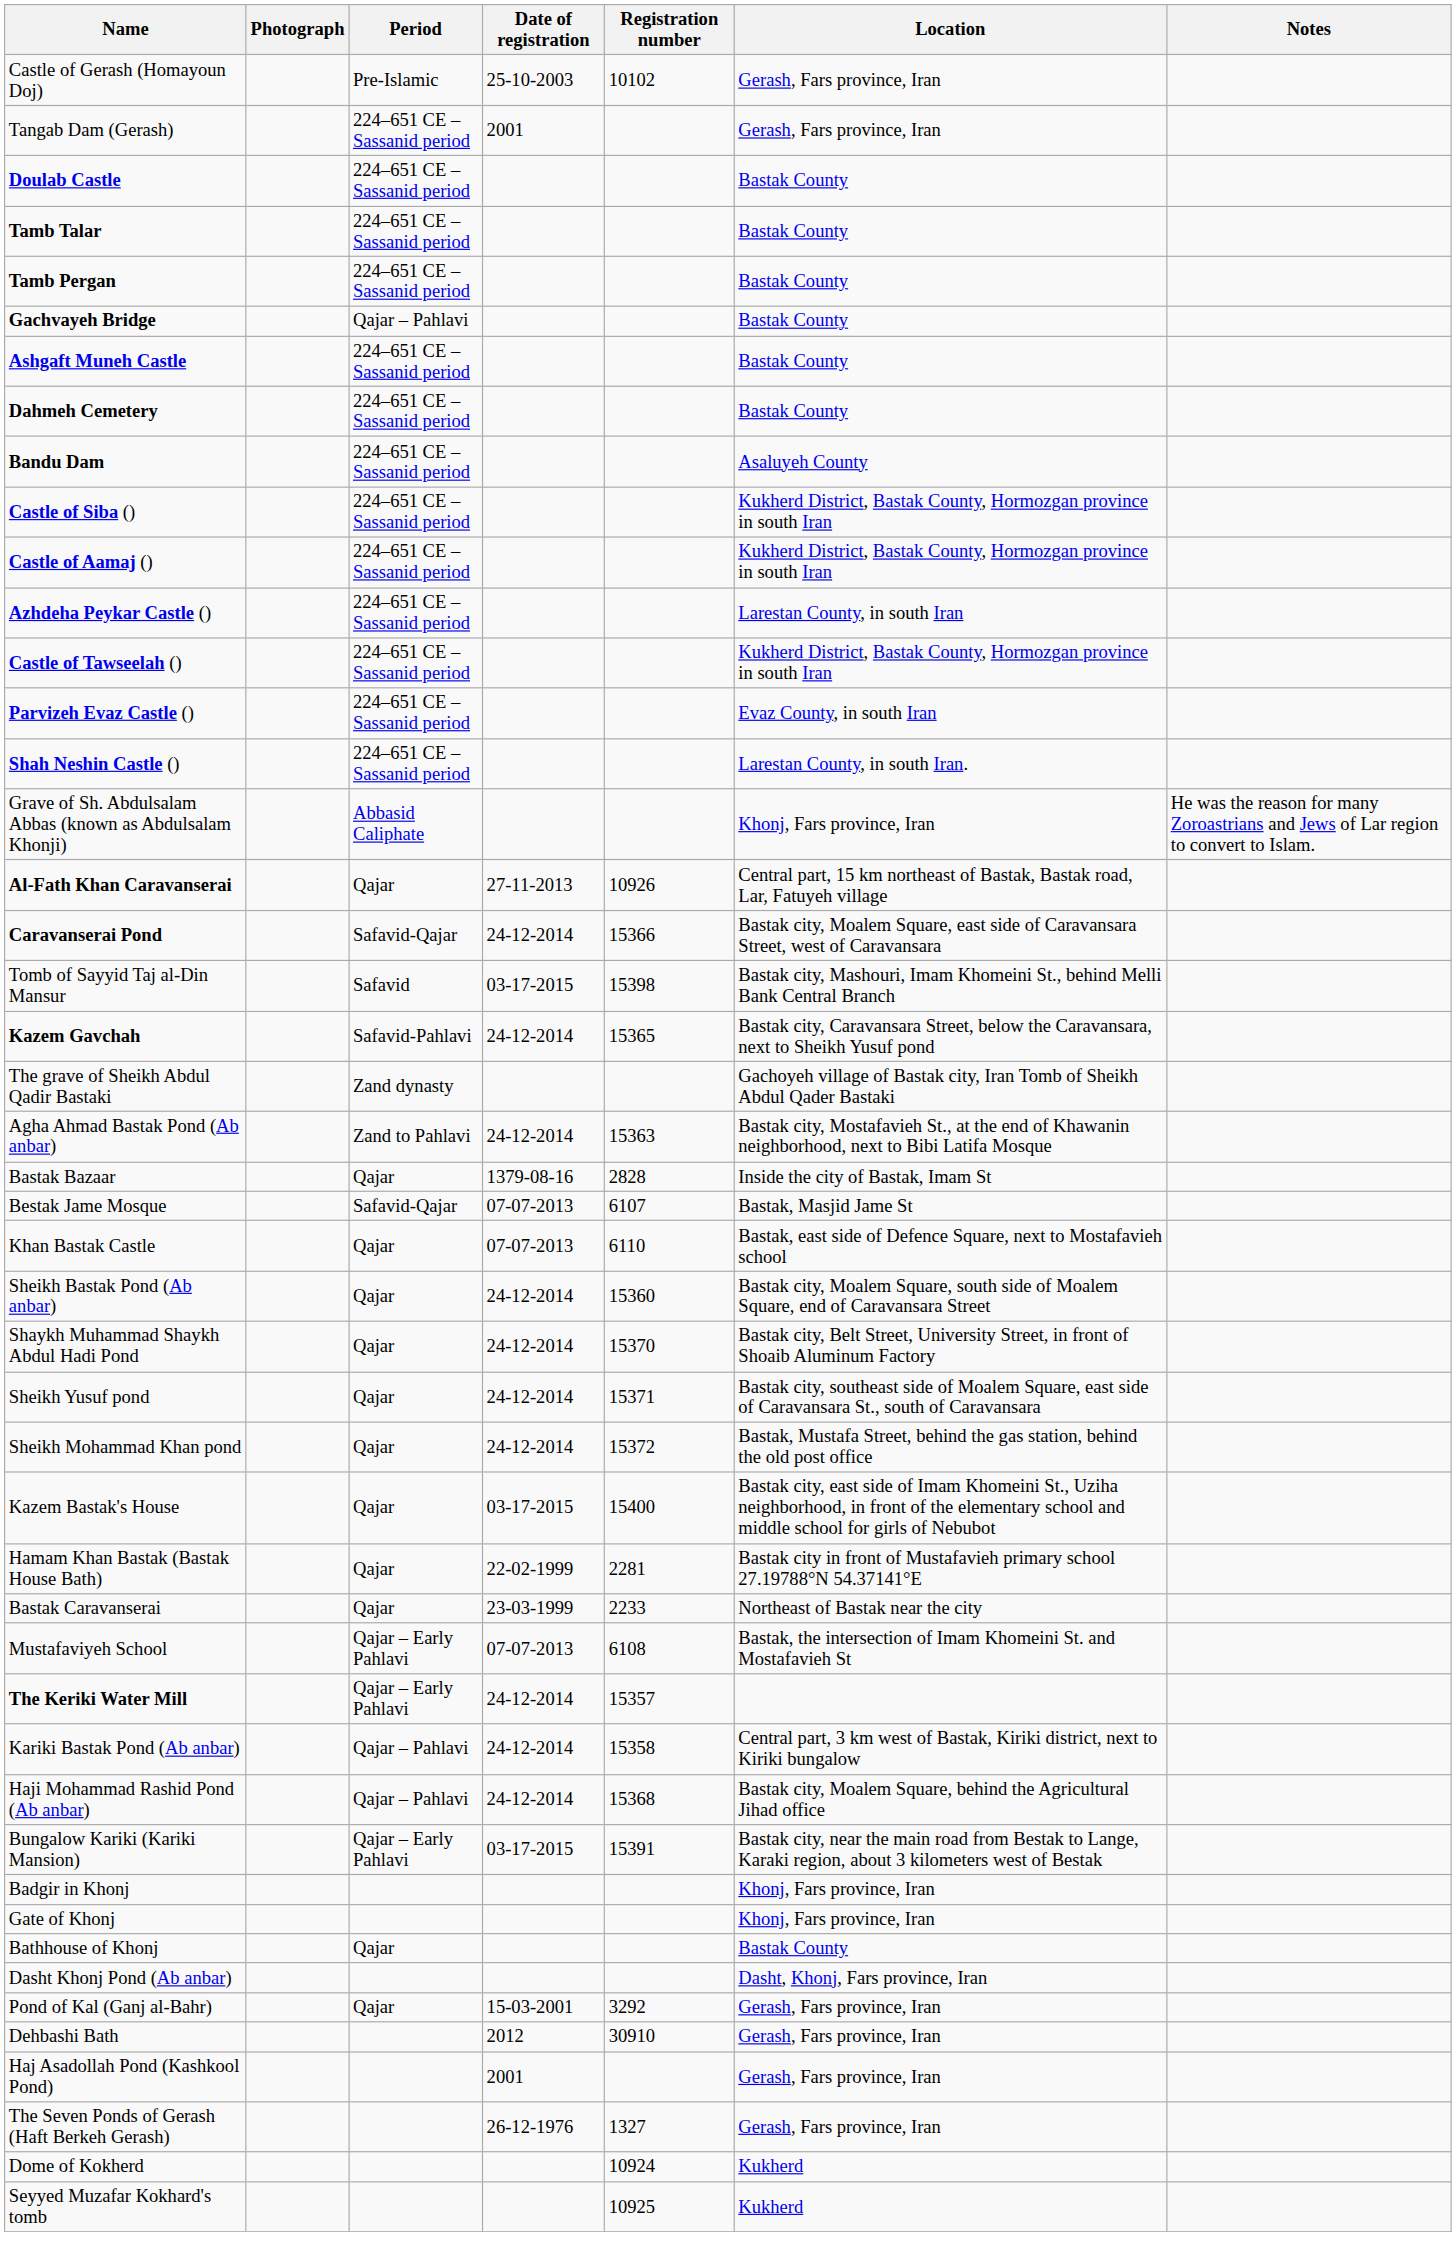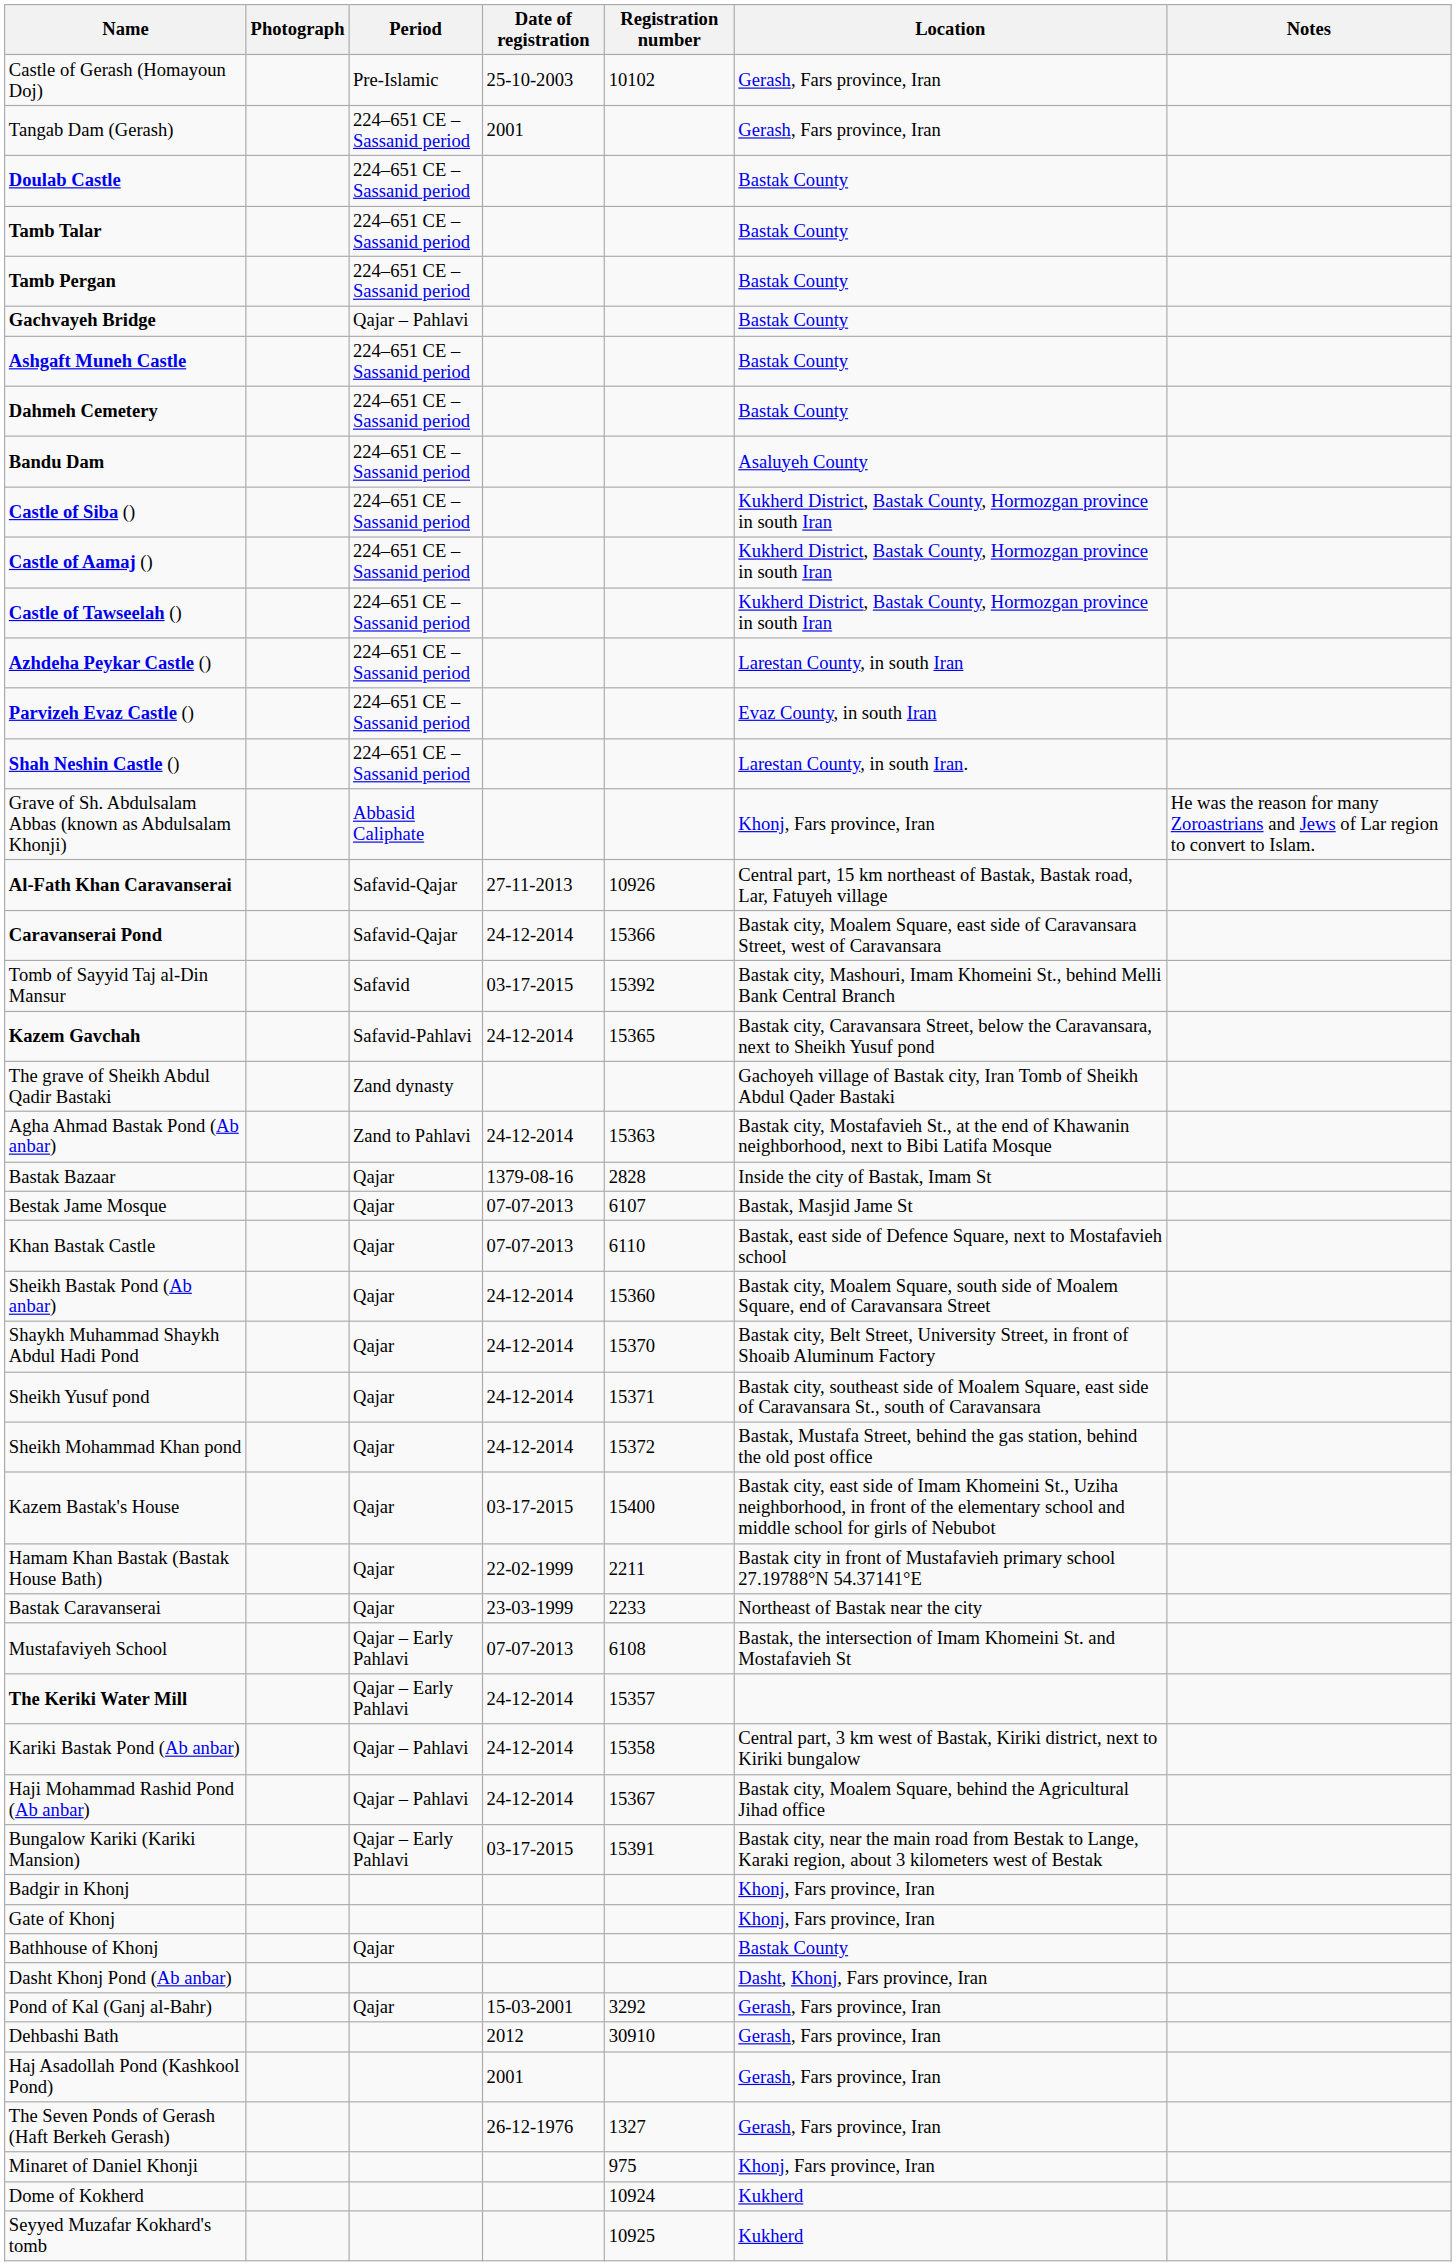 <table class="wikitable">
 <tr>
 <th>Name</th>
 <th>Photograph</th>
 <th>Period</th>
 <th>Date of registration</th>
 <th>Registration number</th>
 <th>Location</th>
 <th>Notes</th>
 </tr>
 <tr>
 <td>Castle of Gerash (Homayoun Doj)</td>
 <td></td>
 <td>Pre-Islamic</td>
 <td>25-10-2003</td>
 <td>10102</td>
 <td><a href='#'>Gerash</a>, Fars province, Iran</td>
 <td></td>
 </tr>
 <tr>
 <td>Tangab Dam (Gerash)</td>
 <td></td>
 <td>224–651 CE – <a href='#'>Sassanid period</a></td>
 <td>2001</td>
 <td></td>
 <td><a href='#'>Gerash</a>, Fars province, Iran</td>
 <td></td>
 </tr>
 <tr>
 <td><strong><a href='#'>Doulab Castle</a></strong></td>
 <td></td>
 <td>224–651 CE – <a href='#'>Sassanid period</a></td>
 <td></td>
 <td></td>
 <td><a href='#'>Bastak County</a></td>
 <td></td>
 </tr>
 <tr>
 <td><strong>Tamb Talar</strong></td>
 <td></td>
 <td>224–651 CE – <a href='#'>Sassanid period</a></td>
 <td></td>
 <td></td>
 <td><a href='#'>Bastak County</a></td>
 <td></td>
 </tr>
 <tr>
 <td><strong>Tamb Pergan</strong></td>
 <td></td>
 <td>224–651 CE – <a href='#'>Sassanid period</a></td>
 <td></td>
 <td></td>
 <td><a href='#'>Bastak County</a></td>
 <td></td>
 </tr>
 <tr>
 <td><strong>Gachvayeh Bridge</strong></td>
 <td></td>
 <td>Qajar – Pahlavi</td>
 <td></td>
 <td></td>
 <td><a href='#'>Bastak County</a></td>
 <td></td>
 </tr>
 <tr>
 <td><strong><a href='#'>Ashgaft Muneh Castle</a></strong></td>
 <td></td>
 <td>224–651 CE – <a href='#'>Sassanid period</a></td>
 <td></td>
 <td></td>
 <td><a href='#'>Bastak County</a></td>
 <td></td>
 </tr>
 <tr>
 <td><strong>Dahmeh Cemetery</strong></td>
 <td></td>
 <td>224–651 CE – <a href='#'>Sassanid period</a></td>
 <td></td>
 <td></td>
 <td><a href='#'>Bastak County</a></td>
 <td></td>
 </tr>
 <tr>
 <td><strong>Bandu Dam</strong></td>
 <td></td>
 <td>224–651 CE – <a href='#'>Sassanid period</a></td>
 <td></td>
 <td></td>
 <td><a href='#'>Asaluyeh County</a></td>
 <td></td>
 </tr>
 <tr>
 <td><a href='#'><strong>Castle of Siba</strong></a> ()</td>
 <td></td>
 <td>224–651 CE – <a href='#'>Sassanid period</a></td>
 <td></td>
 <td></td>
 <td><a href='#'>Kukherd District</a>, <a href='#'>Bastak County</a>, <a href='#'>Hormozgan province</a> in south <a href='#'>Iran</a></td>
 <td></td>
 </tr>
 <tr>
 <td><a href='#'><strong>Castle of Aamaj</strong></a> ()</td>
 <td></td>
 <td>224–651 CE – <a href='#'>Sassanid period</a></td>
 <td></td>
 <td></td>
 <td><a href='#'>Kukherd District</a>, <a href='#'>Bastak County</a>, <a href='#'>Hormozgan province</a> in south <a href='#'>Iran</a></td>
 <td></td>
 </tr>
 <tr>
+<td><a href='#'><strong>Castle of Tawseelah</strong></a> ()</td>
+<td></td>
+<td>224–651 CE – <a href='#'>Sassanid period</a></td>
+<td></td>
+<td></td>
+<td><a href='#'>Kukherd District</a>, <a href='#'>Bastak County</a>, <a href='#'>Hormozgan province</a> in south <a href='#'>Iran</a></td>
+<td></td>
+</tr>
+<tr>
 <td><strong><a href='#'>Azhdeha Peykar Castle</a></strong> ()</td>
 <td></td>
 <td>224–651 CE – <a href='#'>Sassanid period</a></td>
 <td></td>
 <td></td>
 <td><a href='#'>Larestan County</a>, in south <a href='#'>Iran</a></td>
-<td></td>
-</tr>
-<tr>
-<td><a href='#'><strong>Castle of Tawseelah</strong></a> ()</td>
-<td></td>
-<td>224–651 CE – <a href='#'>Sassanid period</a></td>
-<td></td>
-<td></td>
-<td><a href='#'>Kukherd District</a>, <a href='#'>Bastak County</a>, <a href='#'>Hormozgan province</a> in south <a href='#'>Iran</a></td>
 <td></td>
 </tr>
 <tr>
 <td><strong><a href='#'>Parvizeh Evaz Castle</a></strong> ()</td>
 <td></td>
 <td>224–651 CE – <a href='#'>Sassanid period</a></td>
 <td></td>
 <td></td>
 <td><a href='#'>Evaz County</a>, in south <a href='#'>Iran</a></td>
 <td></td>
 </tr>
 <tr>
 <td><strong><a href='#'>Shah Neshin Castle</a></strong> ()</td>
 <td></td>
 <td>224–651 CE – <a href='#'>Sassanid period</a></td>
 <td></td>
 <td></td>
 <td><a href='#'>Larestan County</a>, in south <a href='#'>Iran</a>.</td>
 <td></td>
 </tr>
 <tr>
 <td>Grave of Sh. Abdulsalam Abbas (known as Abdulsalam Khonji)</td>
 <td></td>
 <td><a href='#'>Abbasid Caliphate</a></td>
 <td></td>
 <td></td>
 <td><a href='#'>Khonj</a>, Fars province, Iran</td>
 <td>He was the reason for many <a href='#'>Zoroastrians</a> and <a href='#'>Jews</a> of Lar region to convert to Islam.</td>
 </tr>
 <tr>
 <td><strong>Al-Fath Khan Caravanserai</strong></td>
 <td></td>
-<td>Qajar</td>
+<td>Safavid-Qajar</td>
 <td>27-11-2013</td>
 <td>10926</td>
 <td>Central part, 15 km northeast of Bastak, Bastak road, Lar, Fatuyeh village</td>
 <td></td>
 </tr>
 <tr>
 <td><strong>Caravanserai Pond</strong></td>
 <td></td>
 <td>Safavid-Qajar</td>
 <td>24-12-2014</td>
 <td>15366</td>
 <td>Bastak city, Moalem Square, east side of Caravansara Street, west of Caravansara</td>
 <td></td>
 </tr>
 <tr>
 <td>Tomb of Sayyid Taj al-Din Mansur</td>
 <td></td>
 <td>Safavid</td>
 <td>03-17-2015</td>
-<td>15398</td>
+<td>15392</td>
 <td>Bastak city, Mashouri, Imam Khomeini St., behind Melli Bank Central Branch</td>
 <td></td>
 </tr>
 <tr>
 <td><strong>Kazem Gavchah</strong></td>
 <td></td>
 <td>Safavid-Pahlavi</td>
 <td>24-12-2014</td>
 <td>15365</td>
 <td>Bastak city, Caravansara Street, below the Caravansara, next to Sheikh Yusuf pond</td>
 <td></td>
 </tr>
 <tr>
 <td>The grave of Sheikh Abdul Qadir Bastaki</td>
 <td></td>
 <td>Zand dynasty</td>
 <td></td>
 <td></td>
 <td>Gachoyeh village of Bastak city, Iran Tomb of Sheikh Abdul Qader Bastaki</td>
 <td></td>
 </tr>
 <tr>
 <td>Agha Ahmad Bastak Pond (<a href='#'>Ab anbar</a>)</td>
 <td></td>
 <td>Zand to Pahlavi</td>
 <td>24-12-2014</td>
 <td>15363</td>
 <td>Bastak city, Mostafavieh St., at the end of Khawanin neighborhood, next to Bibi Latifa Mosque</td>
 <td></td>
 </tr>
 <tr>
 <td>Bastak Bazaar</td>
 <td></td>
 <td>Qajar</td>
 <td>1379-08-16</td>
 <td>2828</td>
 <td>Inside the city of Bastak, Imam St</td>
 <td></td>
 </tr>
 <tr>
 <td>Bestak Jame Mosque</td>
 <td></td>
-<td>Safavid-Qajar</td>
+<td>Qajar</td>
 <td>07-07-2013</td>
 <td>6107</td>
 <td>Bastak, Masjid Jame St</td>
 <td></td>
 </tr>
 <tr>
 <td>Khan Bastak Castle</td>
 <td></td>
 <td>Qajar</td>
 <td>07-07-2013</td>
 <td>6110</td>
 <td>Bastak, east side of Defence Square, next to Mostafavieh school</td>
 <td></td>
 </tr>
 <tr>
 <td>Sheikh Bastak Pond (<a href='#'>Ab anbar</a>)</td>
 <td></td>
 <td>Qajar</td>
 <td>24-12-2014</td>
 <td>15360</td>
 <td>Bastak city, Moalem Square, south side of Moalem Square, end of Caravansara Street</td>
 <td></td>
 </tr>
 <tr>
 <td>Shaykh Muhammad Shaykh Abdul Hadi Pond</td>
 <td></td>
 <td>Qajar</td>
 <td>24-12-2014</td>
 <td>15370</td>
 <td>Bastak city, Belt Street, University Street, in front of Shoaib Aluminum Factory</td>
 <td></td>
 </tr>
 <tr>
 <td>Sheikh Yusuf pond</td>
 <td></td>
 <td>Qajar</td>
 <td>24-12-2014</td>
 <td>15371</td>
 <td>Bastak city, southeast side of Moalem Square, east side of Caravansara St., south of Caravansara</td>
 <td></td>
 </tr>
 <tr>
 <td>Sheikh Mohammad Khan pond</td>
 <td></td>
 <td>Qajar</td>
 <td>24-12-2014</td>
 <td>15372</td>
 <td>Bastak, Mustafa Street, behind the gas station, behind the old post office</td>
 <td></td>
 </tr>
 <tr>
 <td>Kazem Bastak's House</td>
 <td></td>
 <td>Qajar</td>
 <td>03-17-2015</td>
 <td>15400</td>
 <td>Bastak city, east side of Imam Khomeini St., Uziha neighborhood, in front of the elementary school and middle school for girls of Nebubot</td>
 <td></td>
 </tr>
 <tr>
 <td>Hamam Khan Bastak (Bastak House Bath)</td>
 <td></td>
 <td>Qajar</td>
 <td>22-02-1999</td>
-<td>2281</td>
+<td>2211</td>
 <td>Bastak city in front of Mustafavieh primary school<br>27.19788°N 54.37141°E</td>
 <td></td>
 </tr>
 <tr>
 <td>Bastak Caravanserai</td>
 <td></td>
 <td>Qajar</td>
 <td>23-03-1999</td>
 <td>2233</td>
 <td>Northeast of Bastak near the city</td>
 <td></td>
 </tr>
 <tr>
 <td>Mustafaviyeh School</td>
 <td></td>
 <td>Qajar – Early Pahlavi</td>
 <td>07-07-2013</td>
 <td>6108</td>
 <td>Bastak, the intersection of Imam Khomeini St. and Mostafavieh St</td>
 <td></td>
 </tr>
 <tr>
 <td><strong>The Keriki Water Mill</strong></td>
 <td></td>
 <td>Qajar – Early Pahlavi</td>
 <td>24-12-2014</td>
 <td>15357</td>
 <td></td>
 <td></td>
 </tr>
 <tr>
 <td>Kariki Bastak Pond (<a href='#'>Ab anbar</a>)</td>
 <td></td>
 <td>Qajar – Pahlavi</td>
 <td>24-12-2014</td>
 <td>15358</td>
 <td>Central part, 3 km west of Bastak, Kiriki district, next to Kiriki bungalow</td>
 <td></td>
 </tr>
 <tr>
 <td>Haji Mohammad Rashid Pond (<a href='#'>Ab anbar</a>)</td>
 <td></td>
 <td>Qajar – Pahlavi</td>
 <td>24-12-2014</td>
-<td>15368</td>
+<td>15367</td>
 <td>Bastak city, Moalem Square, behind the Agricultural Jihad office</td>
 <td></td>
 </tr>
 <tr>
 <td>Bungalow Kariki (Kariki Mansion)</td>
 <td></td>
 <td>Qajar – Early Pahlavi</td>
 <td>03-17-2015</td>
 <td>15391</td>
 <td>Bastak city, near the main road from Bestak to Lange, Karaki region, about 3 kilometers west of Bestak</td>
 <td></td>
 </tr>
 <tr>
 <td>Badgir in Khonj</td>
 <td></td>
 <td></td>
 <td></td>
 <td></td>
 <td><a href='#'>Khonj</a>, Fars province, Iran</td>
 <td></td>
 </tr>
 <tr>
 <td>Gate of Khonj</td>
 <td></td>
 <td></td>
 <td></td>
 <td></td>
 <td><a href='#'>Khonj</a>, Fars province, Iran</td>
 <td></td>
 </tr>
 <tr>
 <td>Bathhouse of Khonj</td>
 <td></td>
 <td>Qajar</td>
 <td></td>
 <td></td>
 <td><a href='#'>Bastak County</a></td>
 <td></td>
 </tr>
 <tr>
 <td>Dasht Khonj Pond (<a href='#'>Ab anbar</a>)</td>
 <td></td>
 <td></td>
 <td></td>
 <td></td>
 <td><a href='#'>Dasht</a>, <a href='#'>Khonj</a>, Fars province, Iran</td>
 <td></td>
 </tr>
 <tr>
 <td>Pond of Kal (Ganj al-Bahr)</td>
 <td></td>
 <td>Qajar</td>
 <td>15-03-2001</td>
 <td>3292</td>
 <td><a href='#'>Gerash</a>, Fars province, Iran</td>
 <td></td>
 </tr>
 <tr>
 <td>Dehbashi Bath</td>
 <td></td>
 <td></td>
 <td>2012</td>
 <td>30910</td>
 <td><a href='#'>Gerash</a>, Fars province, Iran</td>
 <td></td>
 </tr>
 <tr>
 <td>Haj Asadollah Pond (Kashkool Pond)</td>
 <td></td>
 <td></td>
 <td>2001</td>
 <td></td>
 <td><a href='#'>Gerash</a>, Fars province, Iran</td>
 <td></td>
 </tr>
 <tr>
 <td>The Seven Ponds of Gerash (Haft Berkeh Gerash)</td>
 <td></td>
 <td></td>
 <td>26-12-1976</td>
 <td>1327</td>
 <td><a href='#'>Gerash</a>, Fars province, Iran</td>
 <td></td>
 </tr>
 <tr>
+<td>Minaret of Daniel Khonji</td>
+<td></td>
+<td></td>
+<td></td>
+<td>975</td>
+<td><a href='#'>Khonj</a>, Fars province, Iran</td>
+<td></td>
+</tr>
+<tr>
 <td>Dome of Kokherd</td>
 <td></td>
 <td></td>
 <td></td>
 <td>10924</td>
 <td><a href='#'>Kukherd</a></td>
 <td></td>
 </tr>
 <tr>
 <td>Seyyed Muzafar Kokhard's tomb</td>
 <td></td>
 <td></td>
 <td></td>
 <td>10925</td>
 <td><a href='#'>Kukherd</a></td>
 <td></td>
 </tr>
 </table>
